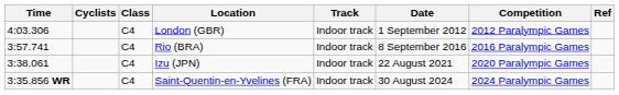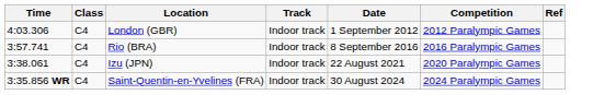 <table class="wikitable">
 <tr align="left">
 <th>Time</th>
-<th>Cyclists</th>
 <th>Class</th>
 <th>Location</th>
 <th>Track</th>
 <th>Date</th>
 <th>Competition</th>
 <th>Ref</th>
 </tr>
 <tr>
 <td>4:03.306</td>
-<td></td>
 <td>C4</td>
 <td><a href='#'>London</a> (GBR)</td>
 <td>Indoor track</td>
 <td>1 September 2012</td>
 <td><a href='#'>2012 Paralympic Games</a></td>
 <td></td>
 </tr>
 <tr>
 <td>3:57.741</td>
-<td></td>
 <td>C4</td>
 <td><a href='#'>Rio</a> (BRA)</td>
 <td>Indoor track</td>
 <td>8 September 2016</td>
 <td><a href='#'>2016 Paralympic Games</a></td>
 <td></td>
 </tr>
 <tr>
 <td>3:38.061</td>
-<td></td>
 <td>C4</td>
 <td><a href='#'>Izu</a> (JPN)</td>
 <td>Indoor track</td>
 <td>22 August 2021</td>
 <td><a href='#'>2020 Paralympic Games</a></td>
 <td></td>
 </tr>
 <tr>
 <td>3:35.856 <strong>WR</strong></td>
-<td></td>
 <td>C4</td>
 <td><a href='#'>Saint-Quentin-en-Yvelines</a> (FRA)</td>
 <td>Indoor track</td>
 <td>30 August 2024</td>
 <td><a href='#'>2024 Paralympic Games</a></td>
 <td></td>
 </tr>
 </table>
